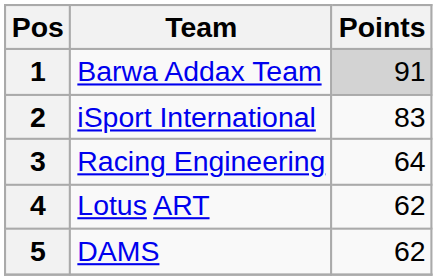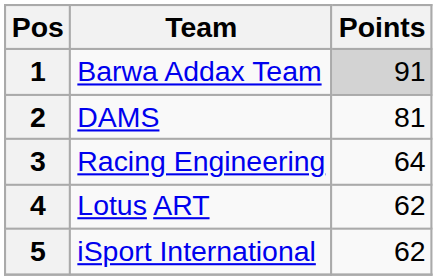 <table class="wikitable" style="font-size: 85%;">
 <tr>
 <th>Pos</th>
 <th>Team</th>
 <th>Points</th>
 </tr>
 <tr>
 <th>1</th>
 <td> <a href='#'>Barwa Addax Team</a></td>
 <td align=right style="background: lightgrey;">91</td>
 </tr>
 <tr>
 <th>2</th>
-<td> <a href='#'>iSport International</a></td>
-<td align=right>83</td>
+<td> <a href='#'>DAMS</a></td>
+<td align=right>81</td>
 </tr>
 <tr>
 <th>3</th>
 <td> <a href='#'>Racing Engineering</a></td>
 <td align=right>64</td>
 </tr>
 <tr>
 <th>4</th>
 <td> <a href='#'>Lotus</a> <a href='#'>ART</a></td>
 <td align=right>62</td>
 </tr>
 <tr>
 <th>5</th>
-<td> <a href='#'>DAMS</a></td>
+<td> <a href='#'>iSport International</a></td>
 <td align=right>62</td>
 </tr>
 <tr>
 </tr>
 </table>
